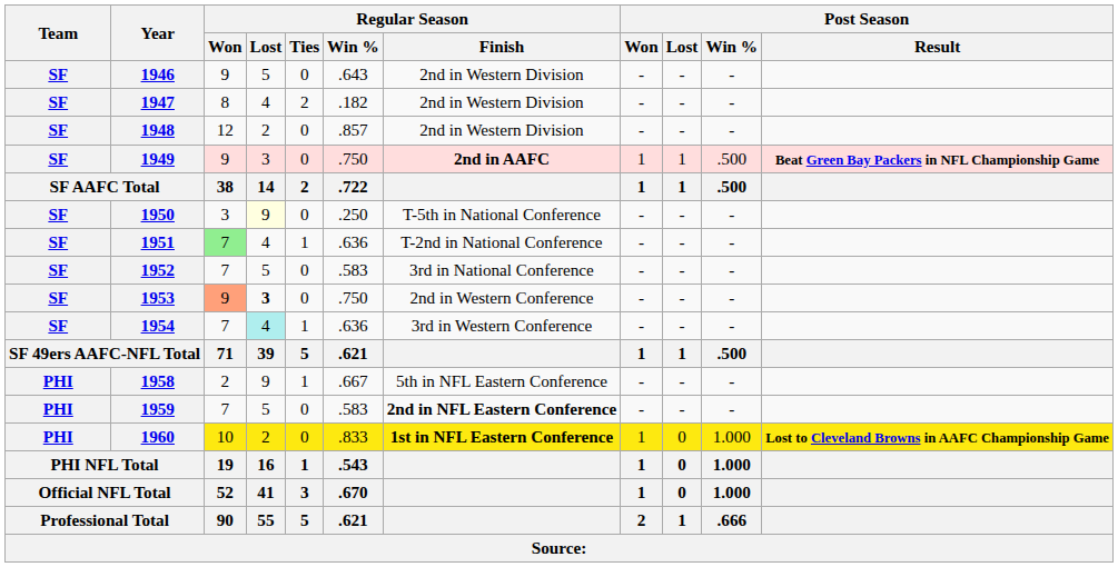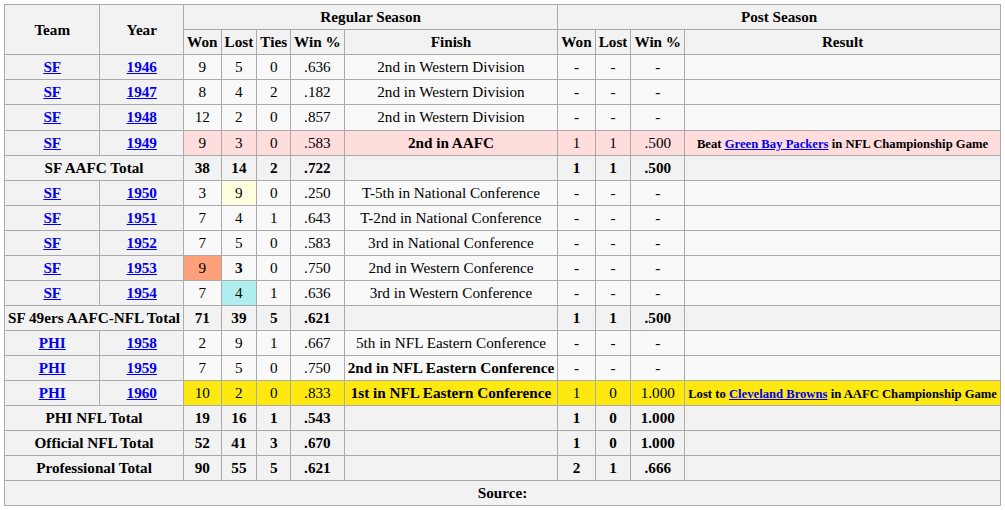 <table class="wikitable" style="font-size: 95%; text-align:center;">
 <tr>
 <th rowspan="2">Team</th>
 <th rowspan="2">Year</th>
 <th colspan="5">Regular Season</th>
 <th colspan="4">Post Season</th>
 </tr>
 <tr>
 <th>Won</th>
 <th>Lost</th>
 <th>Ties</th>
 <th>Win %</th>
 <th>Finish</th>
 <th>Won</th>
 <th>Lost</th>
 <th>Win %</th>
 <th>Result</th>
 </tr>
 <tr>
 <th><a href='#'>SF</a></th>
 <th><a href='#'>1946</a></th>
 <td>9</td>
 <td>5</td>
 <td>0</td>
-<td>.643</td>
+<td>.636</td>
 <td>2nd in Western Division</td>
 <td>-</td>
 <td>-</td>
 <td>-</td>
 <td></td>
 </tr>
 <tr>
 <th><a href='#'>SF</a></th>
 <th><a href='#'>1947</a></th>
 <td>8</td>
 <td>4</td>
 <td>2</td>
 <td>.182</td>
 <td>2nd in Western Division</td>
 <td>-</td>
 <td>-</td>
 <td>-</td>
 <td></td>
 </tr>
 <tr>
 <th><a href='#'>SF</a></th>
 <th><a href='#'>1948</a></th>
 <td>12</td>
 <td>2</td>
 <td>0</td>
 <td>.857</td>
 <td>2nd in Western Division</td>
 <td>-</td>
 <td>-</td>
 <td>-</td>
 <td></td>
 </tr>
 <tr style="background:#fdd;">
 <th><a href='#'>SF</a></th>
 <th><a href='#'>1949</a></th>
 <td>9</td>
 <td>3</td>
 <td>0</td>
-<td>.750</td>
+<td>.583</td>
 <td><strong>2nd in AAFC</strong></td>
 <td>1</td>
 <td>1</td>
 <td>.500</td>
 <td><small><strong>Beat <a href='#'>Green Bay Packers</a> in NFL Championship Game</strong></small></td>
 </tr>
 <tr>
 <th colspan="2">SF AAFC Total</th>
 <th>38</th>
 <th>14</th>
 <th>2</th>
 <th>.722</th>
 <th></th>
 <th>1</th>
 <th>1</th>
 <th>.500</th>
 <th></th>
 </tr>
 <tr>
 <th><a href='#'>SF</a></th>
 <th><a href='#'>1950</a></th>
 <td>3</td>
 <td style="background: lightyellow;">9</td>
 <td>0</td>
 <td>.250</td>
 <td>T-5th in National Conference</td>
 <td>-</td>
 <td>-</td>
 <td>-</td>
 <td></td>
 </tr>
 <tr>
 <th><a href='#'>SF</a></th>
 <th><a href='#'>1951</a></th>
-<td style="background: lightgreen;">7</td>
+<td>7</td>
 <td>4</td>
 <td>1</td>
-<td>.636</td>
+<td>.643</td>
 <td>T-2nd in National Conference</td>
 <td>-</td>
 <td>-</td>
 <td>-</td>
 <td></td>
 </tr>
 <tr>
 <th><a href='#'>SF</a></th>
 <th><a href='#'>1952</a></th>
 <td>7</td>
 <td>5</td>
 <td>0</td>
 <td>.583</td>
 <td>3rd in National Conference</td>
 <td>-</td>
 <td>-</td>
 <td>-</td>
 <td></td>
 </tr>
 <tr>
 <th><a href='#'>SF</a></th>
 <th><a href='#'>1953</a></th>
 <td style="background: lightsalmon;">9</td>
 <td><strong>3</strong></td>
 <td>0</td>
 <td>.750</td>
 <td>2nd in Western Conference</td>
 <td>-</td>
 <td>-</td>
 <td>-</td>
 <td></td>
 </tr>
 <tr>
 <th><a href='#'>SF</a></th>
 <th><a href='#'>1954</a></th>
 <td>7</td>
 <td style="background: paleturquoise;">4</td>
 <td>1</td>
 <td>.636</td>
 <td>3rd in Western Conference</td>
 <td>-</td>
 <td>-</td>
 <td>-</td>
 <td></td>
 </tr>
 <tr>
 <th colspan="2">SF 49ers AAFC-NFL Total</th>
 <th>71</th>
 <th>39</th>
 <th>5</th>
 <th>.621</th>
 <th></th>
 <th>1</th>
 <th>1</th>
 <th>.500</th>
 <th></th>
 </tr>
 <tr>
 <th><a href='#'>PHI</a></th>
 <th><a href='#'>1958</a></th>
 <td>2</td>
 <td>9</td>
 <td>1</td>
 <td>.667</td>
 <td>5th in NFL Eastern Conference</td>
 <td>-</td>
 <td>-</td>
 <td>-</td>
 <td></td>
 </tr>
 <tr>
 <th><a href='#'>PHI</a></th>
 <th><a href='#'>1959</a></th>
 <td>7</td>
 <td>5</td>
 <td>0</td>
-<td>.583</td>
+<td>.750</td>
 <td><strong>2nd in NFL Eastern Conference</strong></td>
 <td>-</td>
 <td>-</td>
 <td>-</td>
 <td></td>
 </tr>
 <tr ! style="background:#FDE910;">
 <th><a href='#'>PHI</a></th>
 <th><a href='#'>1960</a></th>
 <td>10</td>
 <td>2</td>
 <td>0</td>
 <td>.833</td>
 <td><strong>1st in NFL Eastern Conference</strong></td>
 <td>1</td>
 <td>0</td>
 <td>1.000</td>
 <td><small><strong>Lost to <a href='#'>Cleveland Browns</a> in AAFC Championship Game</strong></small></td>
 </tr>
 <tr>
 <th colspan="2">PHI NFL Total</th>
 <th>19</th>
 <th>16</th>
 <th>1</th>
 <th>.543</th>
 <th></th>
 <th>1</th>
 <th>0</th>
 <th>1.000</th>
 <th></th>
 </tr>
 <tr>
 <th colspan="2">Official NFL Total</th>
 <th>52</th>
 <th>41</th>
 <th>3</th>
 <th>.670</th>
 <th></th>
 <th>1</th>
 <th>0</th>
 <th>1.000</th>
 <th></th>
 </tr>
 <tr>
 <th colspan="2">Professional Total</th>
 <th>90</th>
 <th>55</th>
 <th>5</th>
 <th>.621</th>
 <th></th>
 <th>2</th>
 <th>1</th>
 <th>.666</th>
 <th></th>
 </tr>
 <tr>
 <th colspan="11">Source: </th>
 </tr>
 </table>
